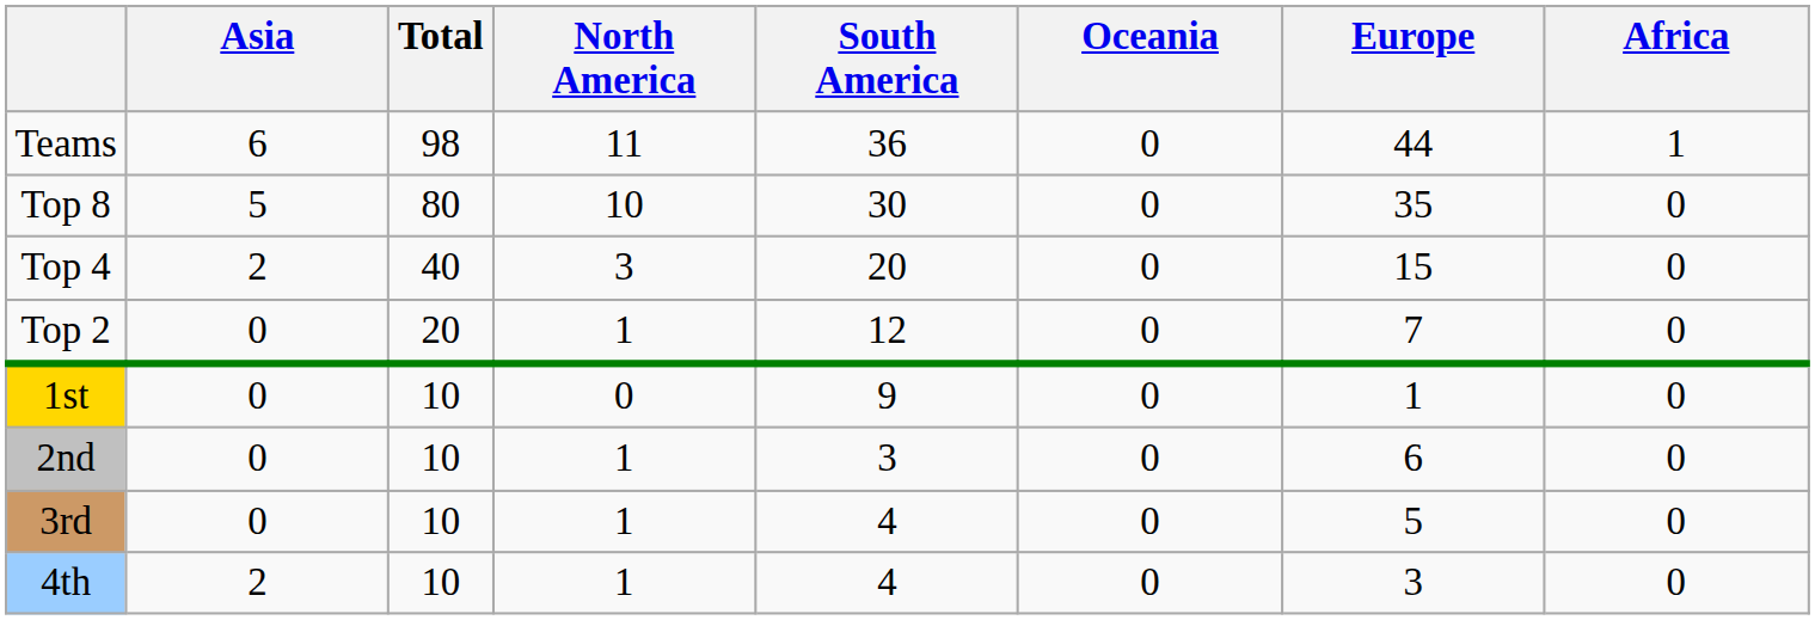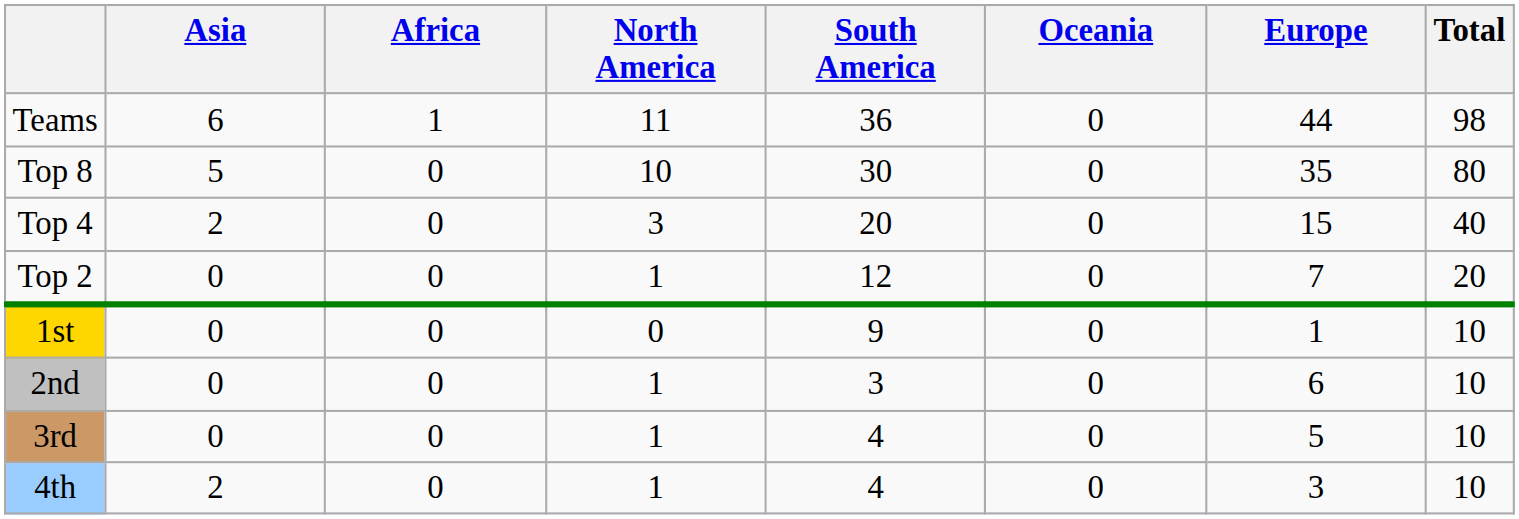 <table class="wikitable" style="text-align:center">
 <tr valign=top>
 <th></th>
 <th width=100><a href='#'>Asia</a></th>
-<th>Total</th>
+<th width=100><a href='#'>Africa</a></th>
 <th width=100><a href='#'>North America</a></th>
 <th width=100><a href='#'>South America</a></th>
 <th width=100><a href='#'>Oceania</a></th>
 <th width=100><a href='#'>Europe</a></th>
-<th width=100><a href='#'>Africa</a></th>
+<th>Total</th>
 </tr>
 <tr>
 <td>Teams</td>
 <td>6</td>
-<td>98</td>
+<td>1</td>
 <td>11</td>
 <td>36</td>
 <td>0</td>
 <td>44</td>
-<td>1</td>
+<td>98</td>
 </tr>
 <tr>
 <td>Top 8</td>
 <td>5</td>
-<td>80</td>
+<td>0</td>
 <td>10</td>
 <td>30</td>
 <td>0</td>
 <td>35</td>
-<td>0</td>
+<td>80</td>
 </tr>
 <tr>
 <td>Top 4</td>
 <td>2</td>
-<td>40</td>
+<td>0</td>
 <td>3</td>
 <td>20</td>
 <td>0</td>
 <td>15</td>
-<td>0</td>
+<td>40</td>
 </tr>
 <tr>
 <td>Top 2</td>
 <td>0</td>
-<td>20</td>
+<td>0</td>
 <td>1</td>
 <td>12</td>
 <td>0</td>
 <td>7</td>
-<td>0</td>
+<td>20</td>
 </tr>
 <tr style="border-top:3px solid green">
 <td bgcolor=gold>1st</td>
 <td>0</td>
-<td>10</td>
+<td>0</td>
 <td>0</td>
 <td>9</td>
 <td>0</td>
 <td>1</td>
-<td>0</td>
+<td>10</td>
 </tr>
 <tr>
 <td bgcolor=silver>2nd</td>
 <td>0</td>
-<td>10</td>
+<td>0</td>
 <td>1</td>
 <td>3</td>
 <td>0</td>
 <td>6</td>
-<td>0</td>
+<td>10</td>
 </tr>
 <tr>
 <td bgcolor=#cc9966>3rd</td>
 <td>0</td>
-<td>10</td>
+<td>0</td>
 <td>1</td>
 <td>4</td>
 <td>0</td>
 <td>5</td>
-<td>0</td>
+<td>10</td>
 </tr>
 <tr>
 <td bgcolor=#9acdff>4th</td>
 <td>2</td>
-<td>10</td>
+<td>0</td>
 <td>1</td>
 <td>4</td>
 <td>0</td>
 <td>3</td>
-<td>0</td>
+<td>10</td>
 </tr>
 </table>
